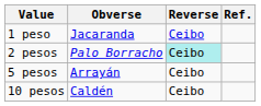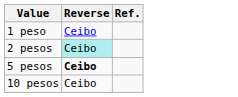 <table class="wikitable">
 <tr>
 <th>Value</th>
-<th>Obverse</th>
 <th>Reverse</th>
 <th>Ref.</th>
 </tr>
 <tr>
 <td>1 peso</td>
-<td><a href='#'>Jacaranda</a></td>
 <td><a href='#'>Ceibo</a></td>
 <td></td>
 </tr>
 <tr>
 <td>2 pesos</td>
-<td><a href='#'><em>Palo Borracho</em></a></td>
 <td style="background: paleturquoise;">Ceibo</td>
 <td></td>
 </tr>
 <tr>
 <td>5 pesos</td>
-<td><a href='#'>Arrayán</a></td>
-<td>Ceibo</td>
+<td><strong>Ceibo</strong></td>
 <td></td>
 </tr>
 <tr>
 <td>10 pesos</td>
-<td><a href='#'>Caldén</a></td>
 <td>Ceibo</td>
 <td></td>
 </tr>
 </table>
